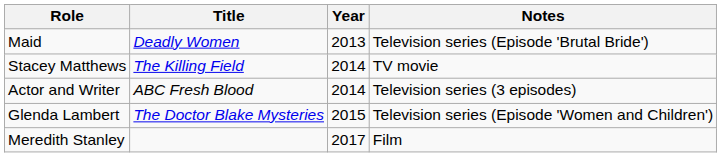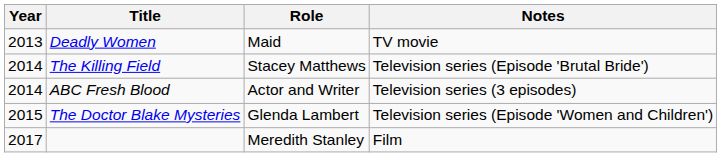 <table class="wikitable">
 <tr>
+<th>Year</th>
+<th>Title</th>
 <th>Role</th>
-<th>Title</th>
-<th>Year</th>
 <th>Notes</th>
 </tr>
 <tr>
+<td>2013</td>
+<td><em><a href='#'>Deadly Women</a></em></td>
 <td>Maid</td>
-<td><em><a href='#'>Deadly Women</a></em></td>
-<td>2013</td>
+<td>TV movie</td>
+</tr>
+<tr>
+<td>2014</td>
+<td><em><a href='#'>The Killing Field</a></em></td>
+<td>Stacey Matthews</td>
 <td>Television series (Episode 'Brutal Bride')</td>
 </tr>
 <tr>
-<td>Stacey Matthews</td>
-<td><em><a href='#'>The Killing Field</a></em></td>
 <td>2014</td>
-<td>TV movie</td>
-</tr>
-<tr>
+<td><em>ABC Fresh Blood</em></td>
 <td>Actor and Writer</td>
-<td><em>ABC Fresh Blood</em></td>
-<td>2014</td>
 <td>Television series (3 episodes)</td>
 </tr>
 <tr>
+<td>2015</td>
+<td><em><a href='#'>The Doctor Blake Mysteries</a></em></td>
 <td>Glenda Lambert</td>
-<td><em><a href='#'>The Doctor Blake Mysteries</a></em></td>
-<td>2015</td>
 <td>Television series (Episode 'Women and Children')</td>
 </tr>
 <tr>
+<td>2017</td>
+<td><em></em></td>
 <td>Meredith Stanley</td>
-<td><em></em></td>
-<td>2017</td>
 <td>Film</td>
 </tr>
 </table>
